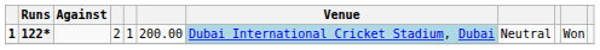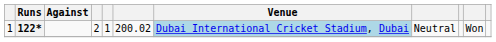 <table class="wikitable plainrowheaders">
 <tr>
 <th></th>
 <th>Runs</th>
 <th>Against</th>
 <th><a href='#'></a></th>
 <th><a href='#'></a></th>
 <th><a href='#'></a></th>
 <th>Venue</th>
 <th></th>
 <th></th>
 <th></th>
 <th class="unsortable" scope="col"></th>
 </tr>
 <tr>
-<td><strong>1</strong></td>
+<td>1</td>
 <th scope="row"> 122* </th>
 <td></td>
 <td>2</td>
 <td>1</td>
-<td>200.00</td>
+<td>200.02</td>
 <td style="background: lightblue;"><a href='#'>Dubai International Cricket Stadium</a>, <a href='#'>Dubai</a></td>
 <td>Neutral</td>
 <td></td>
 <td>Won</td>
 <td></td>
 </tr>
 <tr>
 </tr>
 </table>
